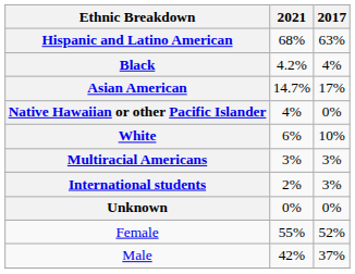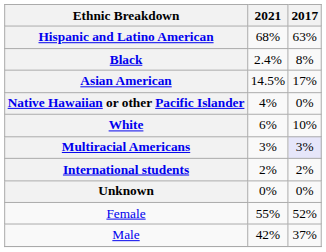 <table class="wikitable" style="text-align:center; float:right; font-size:85%; margin-left:2em; margin:auto;">
 <tr>
 <th><strong>Ethnic Breakdown</strong></th>
 <th><strong>2021</strong></th>
 <th><strong>2017</strong></th>
 </tr>
 <tr>
 <th><a href='#'>Hispanic and Latino American</a></th>
 <td>68%</td>
 <td>63%</td>
 </tr>
 <tr>
 <th><a href='#'>Black</a></th>
-<td>4.2%</td>
-<td>4%</td>
+<td>2.4%</td>
+<td>8%</td>
 </tr>
 <tr>
 <th><a href='#'>Asian American</a></th>
-<td>14.7%</td>
+<td>14.5%</td>
 <td>17%</td>
 </tr>
 <tr>
 <th><a href='#'>Native Hawaiian</a> or other <a href='#'>Pacific Islander</a></th>
 <td>4%</td>
 <td>0%</td>
 </tr>
 <tr>
 <th><a href='#'>White</a></th>
 <td>6%</td>
 <td>10%</td>
 </tr>
 <tr>
 <th><a href='#'>Multiracial Americans</a></th>
 <td>3%</td>
-<td>3%</td>
+<td style="background: lavender;">3%</td>
 </tr>
 <tr>
 <th><a href='#'>International students</a></th>
 <td>2%</td>
-<td>3%</td>
+<td>2%</td>
 </tr>
 <tr>
 <th>Unknown</th>
 <td>0%</td>
 <td>0%</td>
 </tr>
 <tr>
 <td><a href='#'>Female</a></td>
 <td>55%</td>
 <td>52%</td>
 </tr>
 <tr>
 <td><a href='#'>Male</a></td>
 <td>42%</td>
 <td>37%</td>
 </tr>
 <tr>
 </tr>
 </table>
